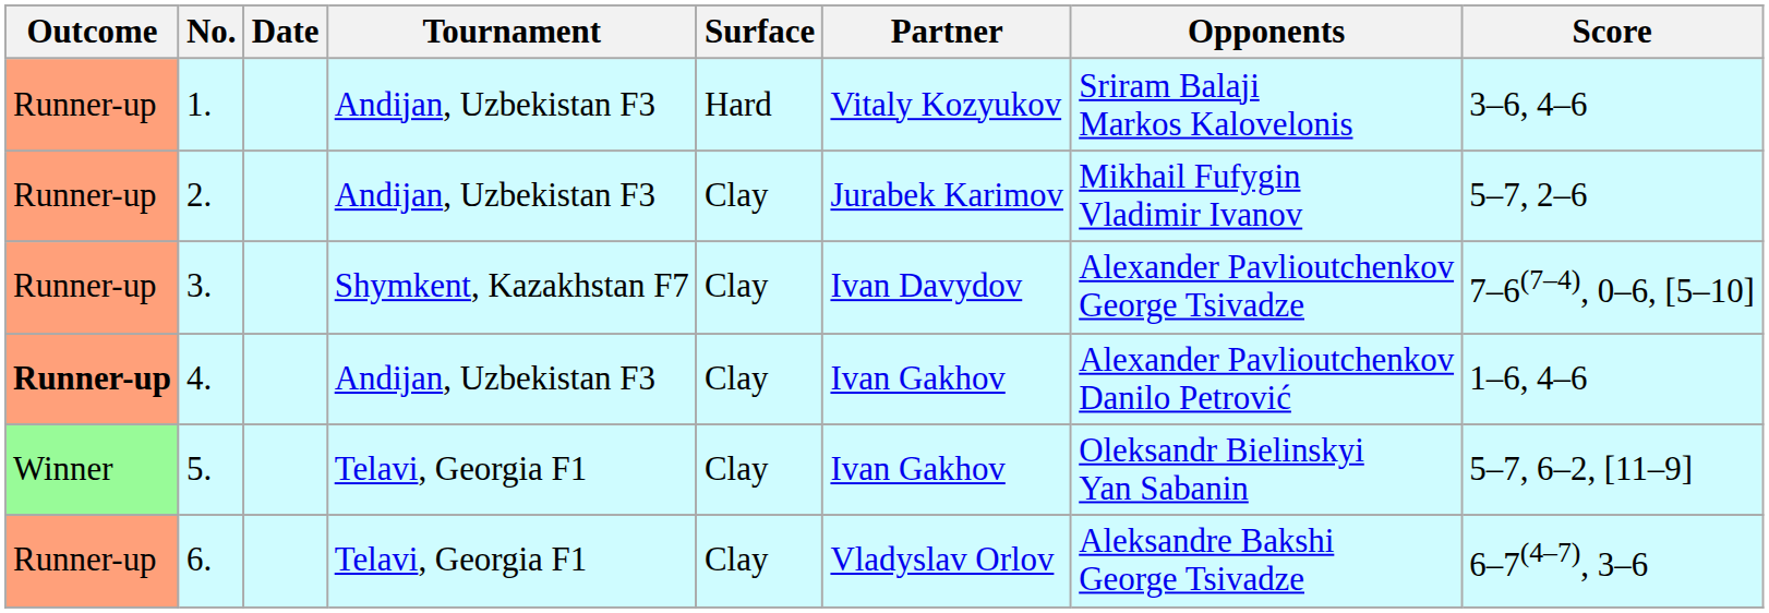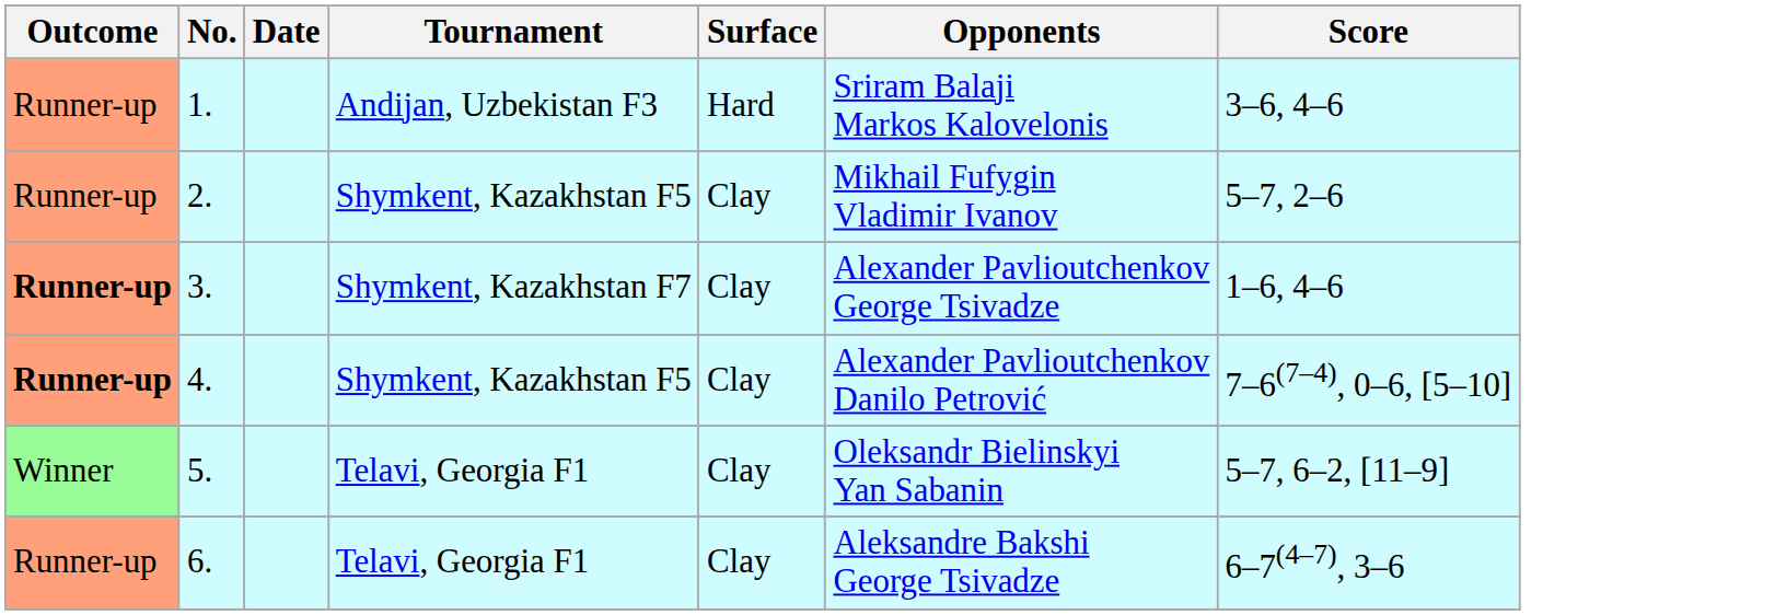 <table class=wikitable>
 <tr>
 <th>Outcome</th>
 <th>No.</th>
 <th>Date</th>
 <th>Tournament</th>
 <th>Surface</th>
-<th>Partner</th>
 <th>Opponents</th>
 <th>Score</th>
 </tr>
 <tr style="background:#cffcff;">
 <td bgcolor=FFA07A>Runner-up</td>
 <td>1.</td>
 <td></td>
 <td> <a href='#'>Andijan</a>, Uzbekistan F3</td>
 <td>Hard</td>
-<td> <a href='#'>Vitaly Kozyukov</a></td>
 <td> <a href='#'>Sriram Balaji</a><br> <a href='#'>Markos Kalovelonis</a></td>
 <td>3–6, 4–6</td>
 </tr>
 <tr style="background:#cffcff;">
 <td bgcolor=FFA07A>Runner-up</td>
 <td>2.</td>
 <td></td>
-<td> <a href='#'>Andijan</a>, Uzbekistan F3</td>
+<td> <a href='#'>Shymkent</a>, Kazakhstan F5</td>
 <td>Clay</td>
-<td> <a href='#'>Jurabek Karimov</a></td>
 <td> <a href='#'>Mikhail Fufygin</a><br> <a href='#'>Vladimir Ivanov</a></td>
 <td>5–7, 2–6</td>
 </tr>
 <tr style="background:#cffcff;">
-<td bgcolor=FFA07A>Runner-up</td>
+<td bgcolor=FFA07A><strong>Runner-up</strong></td>
 <td>3.</td>
 <td></td>
 <td> <a href='#'>Shymkent</a>, Kazakhstan F7</td>
 <td>Clay</td>
-<td> <a href='#'>Ivan Davydov</a></td>
 <td> <a href='#'>Alexander Pavlioutchenkov</a><br> <a href='#'>George Tsivadze</a></td>
-<td>7–6<sup>(7–4)</sup>, 0–6, [5–10]</td>
+<td>1–6, 4–6</td>
 </tr>
 <tr style="background:#cffcff;">
 <td bgcolor=FFA07A><strong>Runner-up</strong></td>
 <td>4.</td>
 <td></td>
-<td> <a href='#'>Andijan</a>, Uzbekistan F3</td>
+<td> <a href='#'>Shymkent</a>, Kazakhstan F5</td>
 <td>Clay</td>
-<td> <a href='#'>Ivan Gakhov</a></td>
 <td> <a href='#'>Alexander Pavlioutchenkov</a><br> <a href='#'>Danilo Petrović</a></td>
-<td>1–6, 4–6</td>
+<td>7–6<sup>(7–4)</sup>, 0–6, [5–10]</td>
 </tr>
 <tr style="background:#cffcff;">
 <td bgcolor=98FB98>Winner</td>
 <td>5.</td>
 <td></td>
 <td> <a href='#'>Telavi</a>, Georgia F1</td>
 <td>Clay</td>
-<td> <a href='#'>Ivan Gakhov</a></td>
 <td> <a href='#'>Oleksandr Bielinskyi</a><br> <a href='#'>Yan Sabanin</a></td>
 <td>5–7, 6–2, [11–9]</td>
 </tr>
 <tr style="background:#cffcff;">
 <td bgcolor=FFA07A>Runner-up</td>
 <td>6.</td>
 <td></td>
 <td> <a href='#'>Telavi</a>, Georgia F1</td>
 <td>Clay</td>
-<td> <a href='#'>Vladyslav Orlov</a></td>
 <td> <a href='#'>Aleksandre Bakshi</a><br> <a href='#'>George Tsivadze</a></td>
 <td>6–7<sup>(4–7)</sup>, 3–6</td>
 </tr>
 </table>
